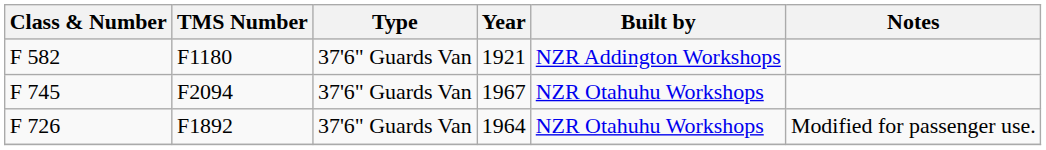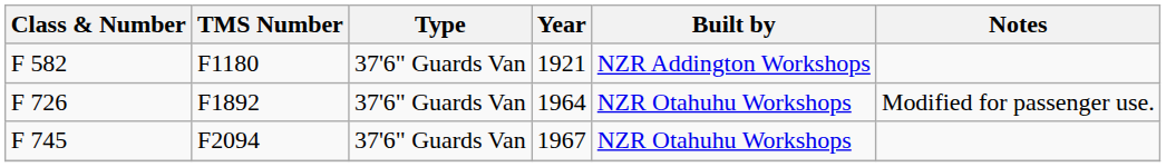 <table class="wikitable sortable">
 <tr>
 <th scope="col">Class & Number</th>
 <th scope="col">TMS Number</th>
 <th scope="col">Type</th>
 <th scope="col">Year</th>
 <th scope="col">Built by</th>
 <th scope="col" class="unsortable">Notes</th>
 </tr>
 <tr>
 <td>F 582</td>
 <td>F1180</td>
 <td>37'6" Guards Van</td>
 <td>1921</td>
 <td><a href='#'>NZR Addington Workshops</a></td>
 <td></td>
 </tr>
 <tr>
+<td>F 726</td>
+<td>F1892</td>
+<td>37'6" Guards Van</td>
+<td>1964</td>
+<td><a href='#'>NZR Otahuhu Workshops</a></td>
+<td>Modified for passenger use.</td>
+</tr>
+<tr>
 <td>F 745</td>
 <td>F2094</td>
 <td>37'6" Guards Van</td>
 <td>1967</td>
 <td><a href='#'>NZR Otahuhu Workshops</a></td>
 <td></td>
 </tr>
 <tr>
-<td>F 726</td>
-<td>F1892</td>
-<td>37'6" Guards Van</td>
-<td>1964</td>
-<td><a href='#'>NZR Otahuhu Workshops</a></td>
-<td>Modified for passenger use.</td>
-</tr>
-<tr>
 </tr>
 </table>
